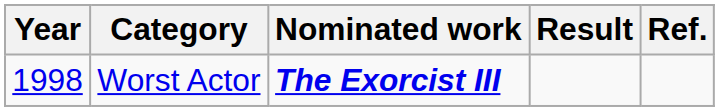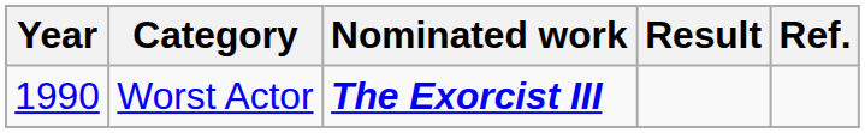 <table class="wikitable">
 <tr>
 <th>Year</th>
 <th>Category</th>
 <th>Nominated work</th>
 <th>Result</th>
 <th>Ref.</th>
 </tr>
 <tr>
-<td><a href='#'>1998</a></td>
+<td><a href='#'>1990</a></td>
 <td><a href='#'>Worst Actor</a></td>
 <td><strong><em><a href='#'>The Exorcist III</a></em></strong></td>
 <td></td>
 <td align="center"></td>
 </tr>
 </table>
